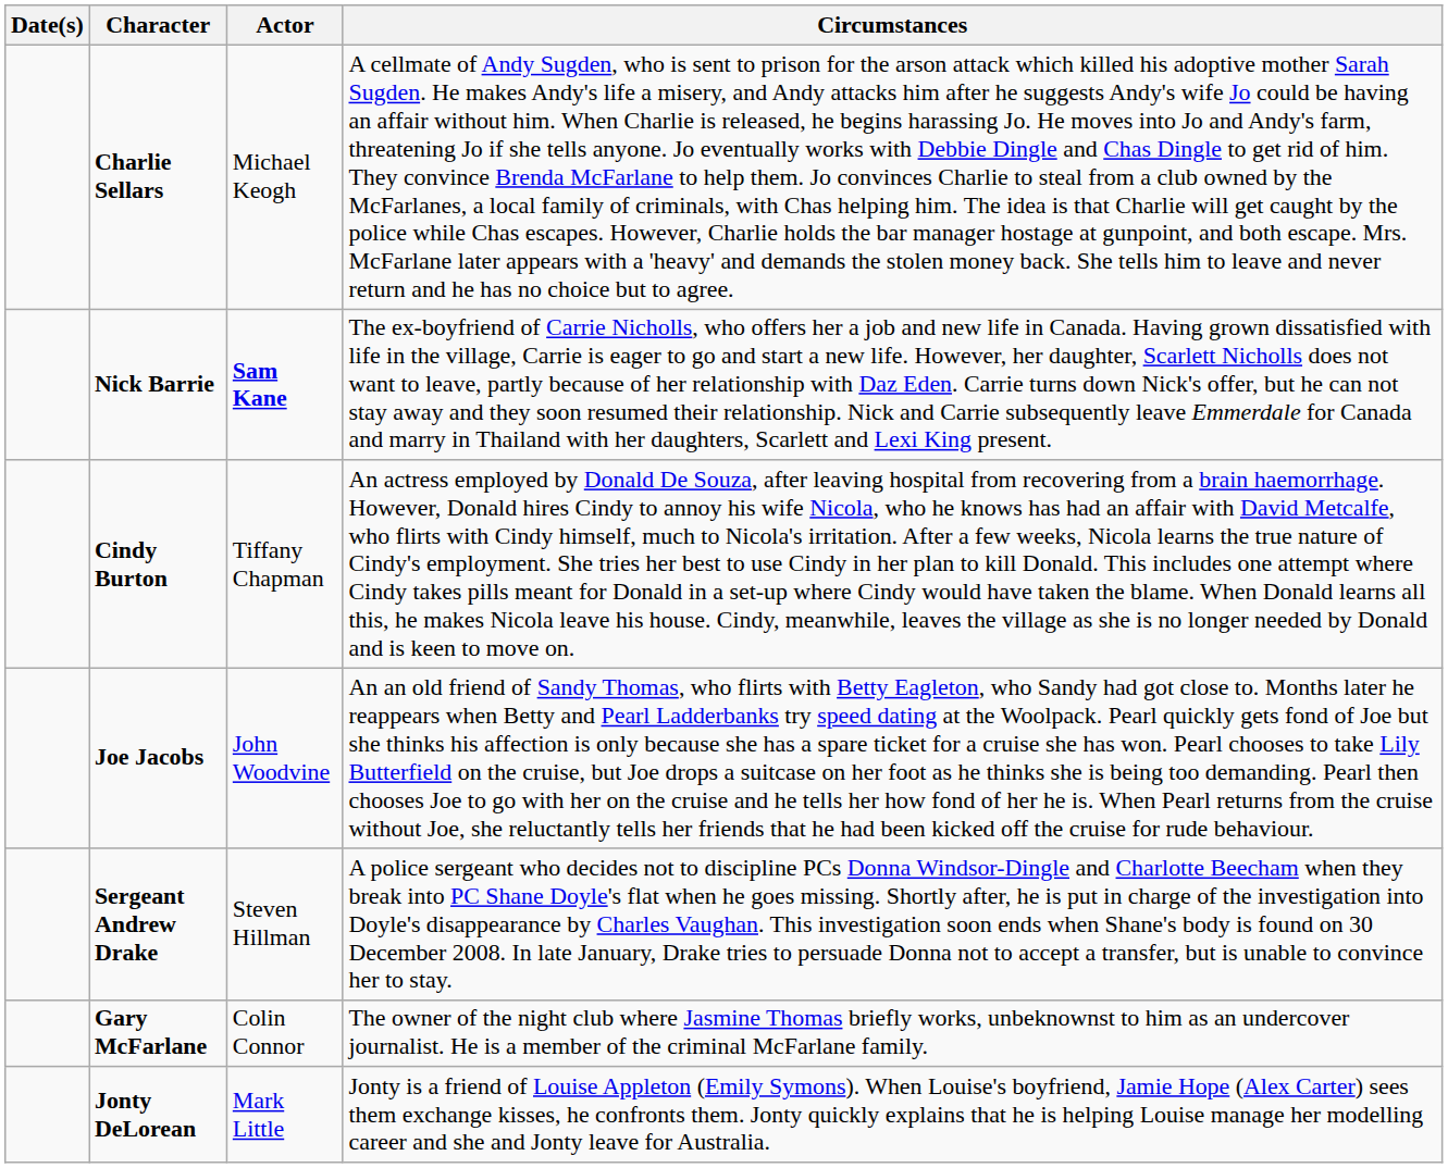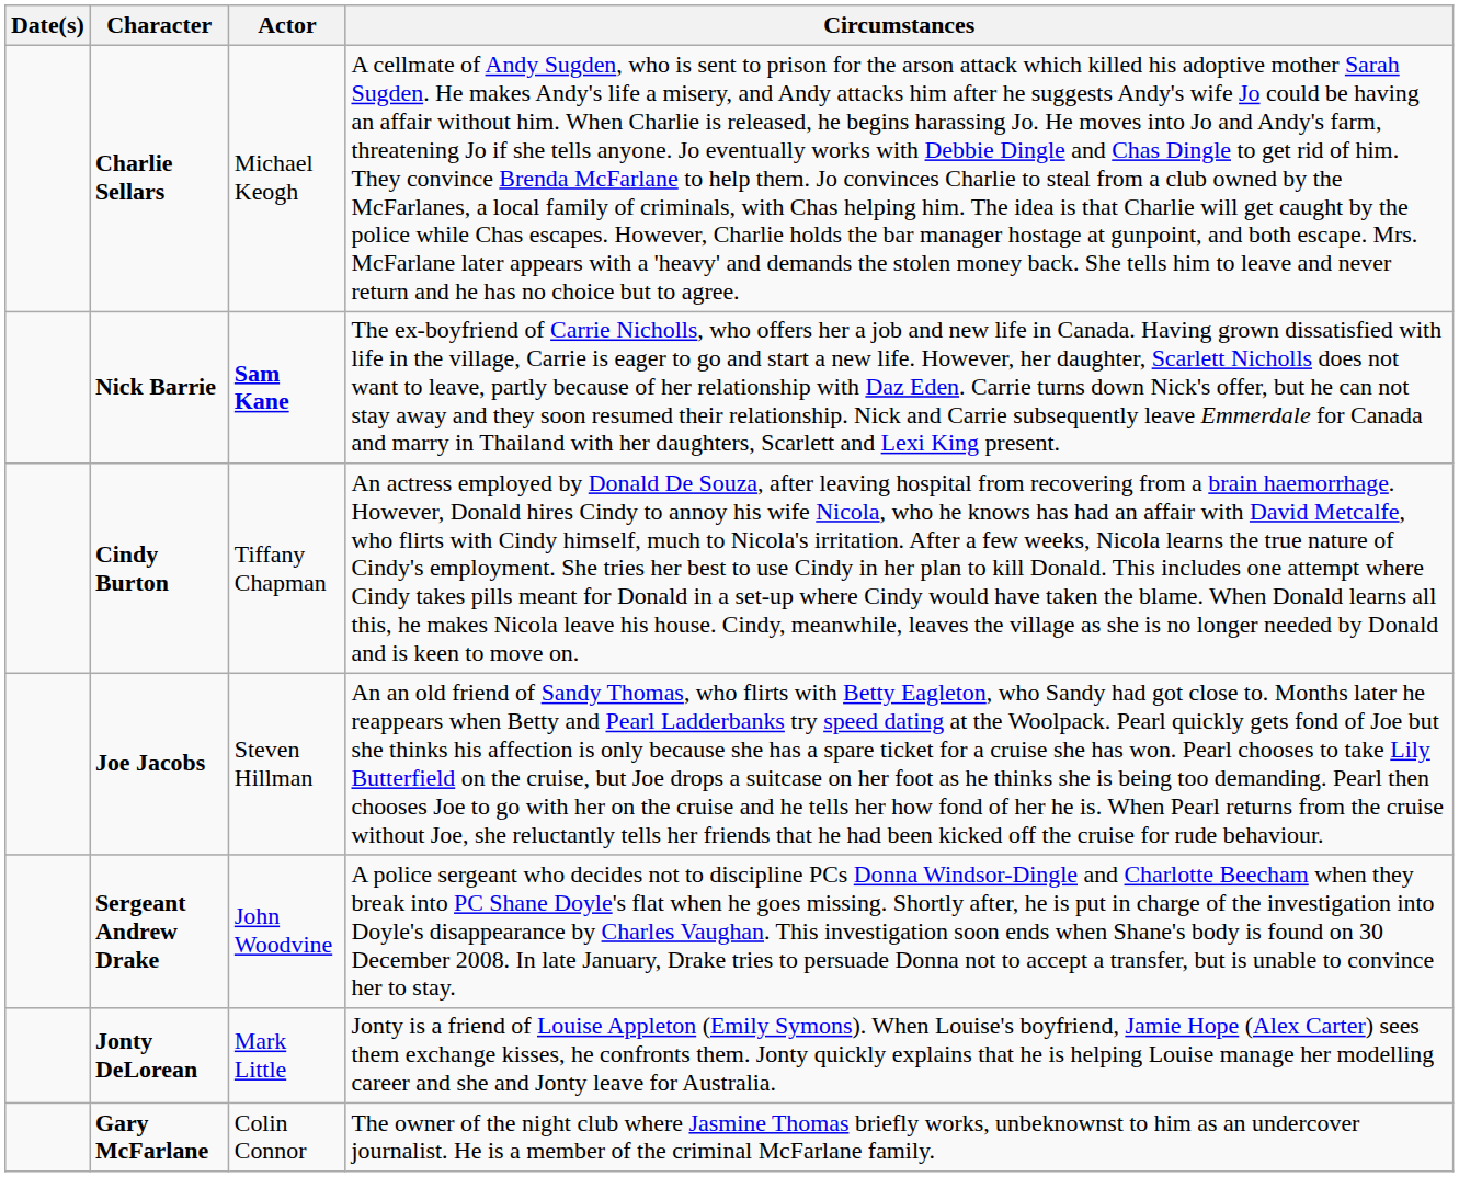 <table class="wikitable" style="font-size:90%">
 <tr>
 <th>Date(s)</th>
 <th>Character</th>
 <th>Actor</th>
 <th>Circumstances</th>
 </tr>
 <tr>
 <td></td>
 <td><strong>Charlie Sellars</strong></td>
 <td>Michael Keogh</td>
 <td>A cellmate of <a href='#'>Andy Sugden</a>, who is sent to prison for the arson attack which killed his adoptive mother <a href='#'>Sarah Sugden</a>. He makes Andy's life a misery, and Andy attacks him after he suggests Andy's wife <a href='#'>Jo</a> could be having an affair without him. When Charlie is released, he begins harassing Jo. He moves into Jo and Andy's farm, threatening Jo if she tells anyone. Jo eventually works with <a href='#'>Debbie Dingle</a> and <a href='#'>Chas Dingle</a> to get rid of him. They convince <a href='#'>Brenda McFarlane</a> to help them. Jo convinces Charlie to steal from a club owned by the McFarlanes, a local family of criminals, with Chas helping him. The idea is that Charlie will get caught by the police while Chas escapes. However, Charlie holds the bar manager hostage at gunpoint, and both escape. Mrs. McFarlane later appears with a 'heavy' and demands the stolen money back. She tells him to leave and never return and he has no choice but to agree.</td>
 </tr>
 <tr>
 <td></td>
 <td><strong>Nick Barrie</strong></td>
 <td><strong><a href='#'>Sam Kane</a></strong></td>
 <td>The ex-boyfriend of <a href='#'>Carrie Nicholls</a>, who offers her a job and new life in Canada. Having grown dissatisfied with life in the village, Carrie is eager to go and start a new life. However, her daughter, <a href='#'>Scarlett Nicholls</a> does not want to leave, partly because of her relationship with <a href='#'>Daz Eden</a>. Carrie turns down Nick's offer, but he can not stay away and they soon resumed their relationship. Nick and Carrie subsequently leave <em>Emmerdale</em> for Canada and marry in Thailand with her daughters, Scarlett and <a href='#'>Lexi King</a> present.</td>
 </tr>
 <tr>
 <td></td>
 <td><strong>Cindy Burton</strong></td>
 <td>Tiffany Chapman</td>
 <td>An actress employed by <a href='#'>Donald De Souza</a>, after leaving hospital from recovering from a <a href='#'>brain haemorrhage</a>.  However, Donald hires Cindy to annoy his wife <a href='#'>Nicola</a>, who he knows has had an affair with <a href='#'>David Metcalfe</a>, who flirts with Cindy himself, much to Nicola's irritation. After a few weeks, Nicola learns the true nature of Cindy's employment. She tries her best to use Cindy in her plan to kill Donald. This includes one attempt where Cindy takes pills meant for Donald in a set-up where Cindy would have taken the blame. When Donald learns all this, he makes Nicola leave his house. Cindy, meanwhile, leaves the village as she is no longer needed by Donald and is keen to move on.</td>
 </tr>
 <tr>
 <td></td>
 <td><strong>Joe Jacobs</strong></td>
-<td><a href='#'>John Woodvine</a></td>
+<td>Steven Hillman</td>
 <td>An an old friend of <a href='#'>Sandy Thomas</a>, who flirts with <a href='#'>Betty Eagleton</a>, who Sandy had got close to. Months later he reappears when Betty and <a href='#'>Pearl Ladderbanks</a> try <a href='#'>speed dating</a> at the Woolpack. Pearl quickly gets fond of Joe but she thinks his affection is only because she has a spare ticket for a cruise she has won. Pearl chooses to take <a href='#'>Lily Butterfield</a> on the cruise, but Joe drops a suitcase on her foot as he thinks she is being too demanding. Pearl then chooses Joe to go with her on the cruise and he tells her how fond of her he is. When Pearl returns from the cruise without Joe, she reluctantly tells her friends that he had been kicked off the cruise for rude behaviour.</td>
 </tr>
 <tr>
 <td></td>
 <td><strong>Sergeant Andrew Drake</strong></td>
-<td>Steven Hillman</td>
+<td><a href='#'>John Woodvine</a></td>
 <td>A police sergeant who decides not to discipline PCs <a href='#'>Donna Windsor-Dingle</a> and <a href='#'>Charlotte Beecham</a> when they break into <a href='#'>PC Shane Doyle</a>'s flat when he goes missing. Shortly after, he is put in charge of the investigation into Doyle's disappearance by <a href='#'>Charles Vaughan</a>. This investigation soon ends when Shane's body is found on 30 December 2008. In late January, Drake tries to persuade Donna not to accept a transfer, but is unable to convince her to stay.</td>
+</tr>
+<tr>
+<td></td>
+<td><strong>Jonty DeLorean</strong></td>
+<td><a href='#'>Mark Little</a></td>
+<td>Jonty is a friend of <a href='#'>Louise Appleton</a> (<a href='#'>Emily Symons</a>). When Louise's boyfriend, <a href='#'>Jamie Hope</a> (<a href='#'>Alex Carter</a>) sees them exchange kisses, he confronts them. Jonty quickly explains that he is helping Louise manage her modelling career and she and Jonty leave for Australia.</td>
 </tr>
 <tr>
 <td></td>
 <td><strong>Gary McFarlane</strong></td>
 <td>Colin Connor</td>
 <td>The owner of the night club where <a href='#'>Jasmine Thomas</a> briefly works, unbeknownst to him as an undercover journalist. He is a member of the criminal McFarlane family.</td>
 </tr>
-<tr>
-<td></td>
-<td><strong>Jonty DeLorean</strong></td>
-<td><a href='#'>Mark Little</a></td>
-<td>Jonty is a friend of <a href='#'>Louise Appleton</a> (<a href='#'>Emily Symons</a>). When Louise's boyfriend, <a href='#'>Jamie Hope</a> (<a href='#'>Alex Carter</a>) sees them exchange kisses, he confronts them. Jonty quickly explains that he is helping Louise manage her modelling career and she and Jonty leave for Australia.</td>
-</tr>
 </table>
